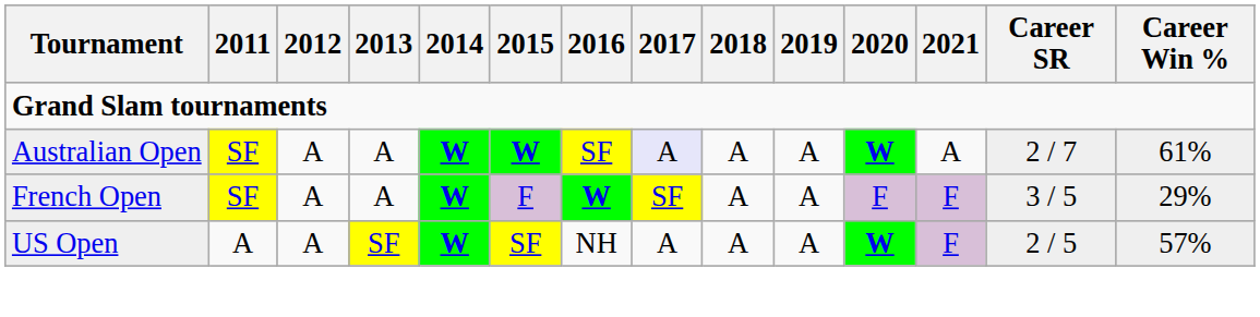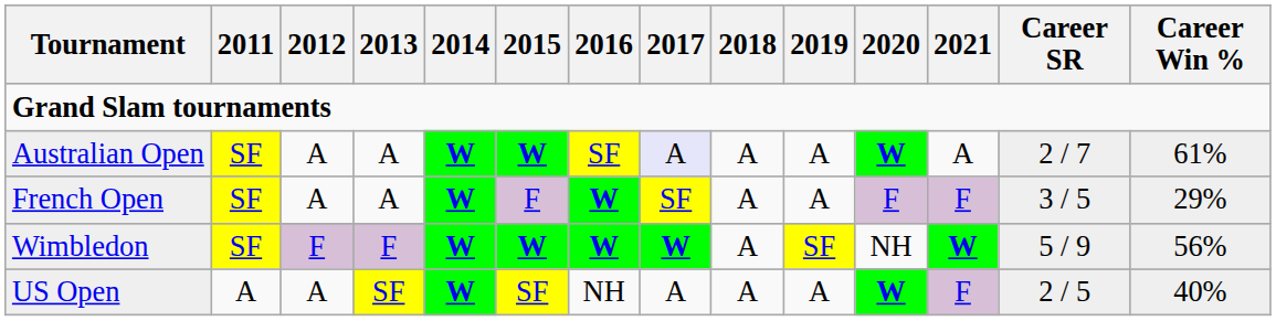 <table class="wikitable">
 <tr style="background:#efefef;">
 <th>Tournament</th>
 <th>2011</th>
 <th>2012</th>
 <th>2013</th>
 <th>2014</th>
 <th>2015</th>
 <th>2016</th>
 <th>2017</th>
 <th>2018</th>
 <th>2019</th>
 <th>2020</th>
 <th>2021</th>
 <th style="width:65px;">Career SR</th>
 <th style="width:69px;">Career Win %</th>
 </tr>
 <tr>
 <td colspan="14"><strong>Grand Slam tournaments</strong></td>
 </tr>
 <tr>
 <td style="background:#efefef;"><a href='#'>Australian Open</a></td>
 <td style="text-align:center; background:yellow;"><a href='#'>SF</a></td>
 <td style="text-align:center;">A</td>
 <td style="text-align:center;">A</td>
 <td style="text-align:center; background:lime;"><strong><a href='#'>W</a></strong></td>
 <td style="text-align:center; background:lime;"><strong><a href='#'>W</a></strong></td>
 <td style="text-align:center; background:yellow;"><a href='#'>SF</a></td>
 <td style="background: lavender; text-align:center;">A</td>
 <td style="text-align:center;">A</td>
 <td style="text-align:center;">A</td>
 <td style="text-align:center; background:lime;"><strong><a href='#'>W</a></strong></td>
 <td style="text-align:center;">A</td>
 <td style="text-align:center; background:#efefef;">2 / 7</td>
 <td style="text-align:center; background:#efefef;">61%</td>
 </tr>
 <tr>
 <td style="background:#efefef;"><a href='#'>French Open</a></td>
 <td style="text-align:center; background:yellow;"><a href='#'>SF</a></td>
 <td style="text-align:center;">A</td>
 <td style="text-align:center;">A</td>
 <td style="text-align:center; background:lime;"><strong><a href='#'>W</a></strong></td>
 <td style="text-align:center; background:thistle;"><a href='#'>F</a></td>
 <td style="text-align:center; background:lime;"><strong><a href='#'>W</a></strong></td>
 <td style="text-align:center; background:yellow;"><a href='#'>SF</a></td>
 <td style="text-align:center;">A</td>
 <td style="text-align:center;">A</td>
 <td style="text-align:center; background:thistle;"><a href='#'>F</a></td>
 <td style="text-align:center; background:thistle;"><a href='#'>F</a></td>
 <td style="text-align:center; background:#efefef;">3 / 5</td>
 <td style="text-align:center; background:#efefef;">29%</td>
 </tr>
 <tr>
+<td style="background:#efefef;"><a href='#'>Wimbledon</a></td>
+<td style="text-align:center; background:yellow;"><a href='#'>SF</a></td>
+<td style="text-align:center; background:thistle;"><a href='#'>F</a></td>
+<td style="text-align:center; background:thistle;"><a href='#'>F</a></td>
+<td style="text-align:center; background:lime;"><strong><a href='#'>W</a></strong></td>
+<td style="text-align:center; background:lime;"><strong><a href='#'>W</a></strong></td>
+<td style="text-align:center; background:lime;"><strong><a href='#'>W</a></strong></td>
+<td style="text-align:center; background:lime;"><strong><a href='#'>W</a></strong></td>
+<td style="text-align:center;">A</td>
+<td style="text-align:center; background:yellow;"><a href='#'>SF</a></td>
+<td style="text-align:center;">NH</td>
+<td style="text-align:center; background:lime;"><strong><a href='#'>W</a></strong></td>
+<td style="text-align:center; background:#efefef;">5 / 9</td>
+<td style="text-align:center; background:#efefef;">56%</td>
+</tr>
+<tr>
 <td style="background:#efefef;"><a href='#'>US Open</a></td>
 <td style="text-align:center;">A</td>
 <td style="text-align:center;">A</td>
 <td style="text-align:center; background:yellow;"><a href='#'>SF</a></td>
 <td style="text-align:center; background:lime;"><strong><a href='#'>W</a></strong></td>
 <td style="text-align:center; background:yellow;"><a href='#'>SF</a></td>
 <td style="text-align:center;">NH</td>
 <td style="text-align:center;">A</td>
 <td style="text-align:center;">A</td>
 <td style="text-align:center;">A</td>
 <td style="text-align:center; background:lime;"><strong><a href='#'>W</a></strong></td>
 <td style="text-align:center; background:thistle;"><a href='#'>F</a></td>
 <td style="text-align:center; background:#efefef;">2 / 5</td>
-<td style="text-align:center; background:#efefef;">57%</td>
+<td style="text-align:center; background:#efefef;">40%</td>
 </tr>
 </table>
